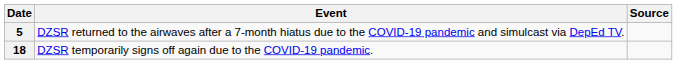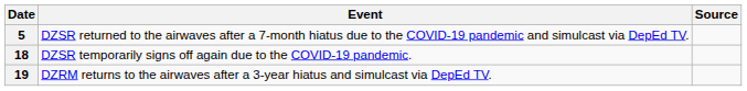 <table class="wikitable">
 <tr>
 <th>Date</th>
 <th>Event</th>
 <th>Source</th>
 </tr>
 <tr>
 <th>5</th>
 <td><a href='#'>DZSR</a> returned to the airwaves after a 7-month hiatus due to the <a href='#'>COVID-19 pandemic</a> and simulcast via <a href='#'>DepEd TV</a>.</td>
 <td></td>
 </tr>
 <tr>
 <th>18</th>
 <td><a href='#'>DZSR</a> temporarily signs off again due to the <a href='#'>COVID-19 pandemic</a>.</td>
 <td></td>
 </tr>
+<tr>
+<th>19</th>
+<td><a href='#'>DZRM</a> returns to the airwaves after a 3-year hiatus and simulcast via <a href='#'>DepEd TV</a>.</td>
+<td></td>
+</tr>
 </table>
